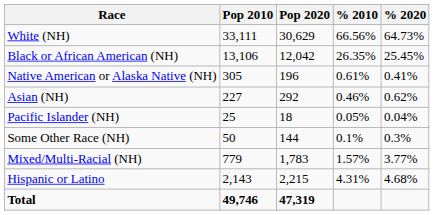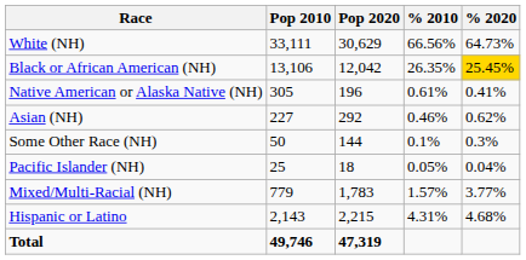 <table class="wikitable">
 <tr>
 <th>Race</th>
 <th>Pop 2010</th>
 <th>Pop 2020</th>
 <th>% 2010</th>
 <th>% 2020</th>
 </tr>
 <tr>
 <td><a href='#'>White</a> (NH)</td>
 <td>33,111</td>
 <td>30,629</td>
 <td>66.56%</td>
 <td>64.73%</td>
 </tr>
 <tr>
 <td><a href='#'>Black or African American</a> (NH)</td>
 <td>13,106</td>
 <td>12,042</td>
 <td>26.35%</td>
-<td>25.45%</td>
+<td style="background: gold;">25.45%</td>
 </tr>
 <tr>
 <td><a href='#'>Native American</a> or <a href='#'>Alaska Native</a> (NH)</td>
 <td>305</td>
 <td>196</td>
 <td>0.61%</td>
 <td>0.41%</td>
 </tr>
 <tr>
 <td><a href='#'>Asian</a> (NH)</td>
 <td>227</td>
 <td>292</td>
 <td>0.46%</td>
 <td>0.62%</td>
 </tr>
 <tr>
+<td>Some Other Race (NH)</td>
+<td>50</td>
+<td>144</td>
+<td>0.1%</td>
+<td>0.3%</td>
+</tr>
+<tr>
 <td><a href='#'>Pacific Islander</a> (NH)</td>
 <td>25</td>
 <td>18</td>
 <td>0.05%</td>
 <td>0.04%</td>
-</tr>
-<tr>
-<td>Some Other Race (NH)</td>
-<td>50</td>
-<td>144</td>
-<td>0.1%</td>
-<td>0.3%</td>
 </tr>
 <tr>
 <td><a href='#'>Mixed/Multi-Racial</a> (NH)</td>
 <td>779</td>
 <td>1,783</td>
 <td>1.57%</td>
 <td>3.77%</td>
 </tr>
 <tr>
 <td><a href='#'>Hispanic or Latino</a></td>
 <td>2,143</td>
 <td>2,215</td>
 <td>4.31%</td>
 <td>4.68%</td>
 </tr>
 <tr>
 <td><strong>Total</strong></td>
 <td><strong>49,746</strong></td>
 <td><strong>47,319</strong></td>
 <td></td>
 <td></td>
 </tr>
 </table>
